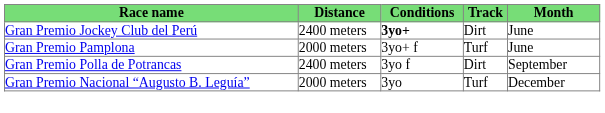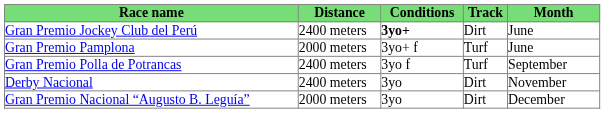 <table class = "sortable" | border="1" cellpadding="0" style="border-collapse: collapse; font-size:90%">
 <tr bgcolor="#77dd77" align="center">
 <th>Race name</th>
 <th>Distance</th>
 <th>Conditions</th>
 <th>Track</th>
 <th>Month</th>
 </tr>
 <tr>
 <td width="305"><a href='#'>Gran Premio Jockey Club del Perú</a></td>
 <td width="85">2400 meters</td>
 <td width="85"><strong>3yo+</strong></td>
 <td width="45">Dirt</td>
 <td width="95">June</td>
 </tr>
 <tr>
 <td><a href='#'>Gran Premio Pamplona</a></td>
 <td>2000 meters</td>
 <td>3yo+ f</td>
 <td>Turf</td>
 <td>June</td>
 </tr>
 <tr>
 <td><a href='#'>Gran Premio Polla de Potrancas</a></td>
 <td>2400 meters</td>
 <td>3yo f</td>
+<td>Turf</td>
+<td>September</td>
+</tr>
+<tr>
+<td><a href='#'>Derby Nacional</a></td>
+<td>2400 meters</td>
+<td>3yo</td>
 <td>Dirt</td>
-<td>September</td>
+<td>November</td>
 </tr>
 <tr>
 <td><a href='#'>Gran Premio Nacional “Augusto B. Leguía”</a></td>
 <td>2000 meters</td>
 <td>3yo</td>
-<td>Turf</td>
+<td>Dirt</td>
 <td>December</td>
 </tr>
 </table>
